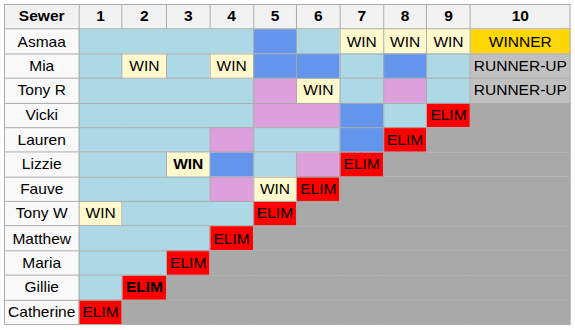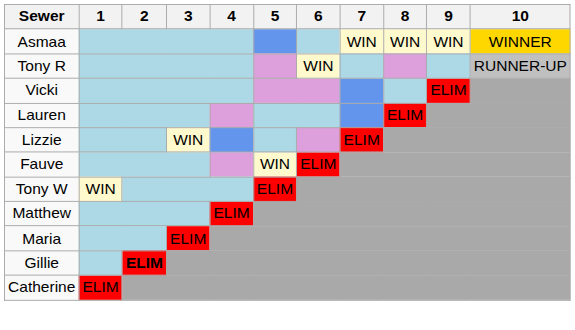 <table class="wikitable" style="text-align:center">
 <tr>
 <th>Sewer</th>
 <th>1</th>
 <th>2</th>
 <th>3</th>
 <th>4</th>
 <th>5</th>
 <th>6</th>
 <th>7</th>
 <th>8</th>
 <th>9</th>
 <th>10</th>
 </tr>
 <tr>
 <td>Asmaa</td>
 <td colspan="4" style="background:lightblue;"></td>
 <td colspan="1" style="background:cornflowerblue;"></td>
 <td colspan="1" style="background:lightblue;"></td>
 <td style="background:lemonchiffon;">WIN</td>
 <td style="background:lemonchiffon;">WIN</td>
 <td style="background:lemonchiffon;">WIN</td>
 <td style="background:gold;">WINNER</td>
-</tr>
-<tr>
-<td>Mia</td>
-<td style="background:lightblue;"></td>
-<td style="background:lemonchiffon;">WIN</td>
-<td style="background:lightblue;"></td>
-<td style="background:lemonchiffon;">WIN</td>
-<td style="background:cornflowerblue;"></td>
-<td style="background:cornflowerblue;"></td>
-<td style="background:lightblue;"></td>
-<td style="background:cornflowerblue;"></td>
-<td style="background:lightblue;"></td>
-<td style="background:silver;">RUNNER-UP</td>
 </tr>
 <tr>
 <td>Tony R</td>
 <td colspan="4" style="background:lightblue;"></td>
 <td colspan="1" style="background:plum;"></td>
 <td style="background:lemonchiffon;">WIN</td>
 <td style="background:lightblue;"></td>
 <td colspan="1" style="background:plum;"></td>
 <td style="background:lightblue;"></td>
 <td style="background:silver;">RUNNER-UP</td>
 </tr>
 <tr>
 <td>Vicki</td>
 <td colspan="4" style="background:lightblue;"></td>
 <td colspan="2" style="background:plum;"></td>
 <td style="background:cornflowerblue;"></td>
 <td style="background:lightblue;"></td>
 <td style="background:red;">ELIM</td>
 <td colspan="1" style="background:darkgrey;"></td>
 </tr>
 <tr>
 <td>Lauren</td>
 <td colspan="3" style="background:lightblue;"></td>
 <td style="background:plum;"></td>
 <td colspan="2" style="background:lightblue;"></td>
 <td colspan="1" style="background:cornflowerblue;"></td>
 <td style="background:red;">ELIM</td>
 <td colspan="2" style="background:darkgrey;"></td>
 </tr>
 <tr>
 <td>Lizzie</td>
 <td colspan="2" style="background:lightblue;"></td>
-<td style="background:lemonchiffon;"><strong>WIN</strong></td>
+<td style="background:lemonchiffon;">WIN</td>
 <td colspan="1" style="background:cornflowerblue;"></td>
 <td colspan="1" style="background:lightblue;"></td>
 <td colspan="1" style="background:plum;"></td>
 <td style="background:red;">ELIM</td>
 <td colspan="3" style="background:darkgrey;"></td>
 </tr>
 <tr>
 <td>Fauve</td>
 <td colspan="3" style="background:lightblue;"></td>
 <td colspan="1" style="background:plum;"></td>
 <td style="background:lemonchiffon;">WIN</td>
 <td style="background:red;">ELIM</td>
 <td colspan="4" style="background:darkgrey;"></td>
 </tr>
 <tr>
 <td>Tony W</td>
 <td style="background:lemonchiffon;">WIN</td>
 <td colspan="3" style="background:lightblue;"></td>
 <td style="background:red;">ELIM</td>
 <td colspan="5" style="background:darkgrey;"></td>
 </tr>
 <tr>
 <td>Matthew</td>
 <td colspan="3" style="background:lightblue;"></td>
 <td style="background:red;">ELIM</td>
 <td colspan="6" style="background:darkgrey;"></td>
 </tr>
 <tr>
 <td>Maria</td>
 <td colspan="2" style="background:lightblue;"></td>
 <td style="background:red;">ELIM</td>
 <td colspan="7" style="background:darkgrey;"></td>
 </tr>
 <tr>
 <td>Gillie</td>
 <td style="background:lightblue;"></td>
 <td style="background:red;"><strong>ELIM</strong></td>
 <td colspan="8" style="background:darkgrey;"></td>
 </tr>
 <tr>
 <td>Catherine</td>
 <td style="background:red;">ELIM</td>
 <td colspan="9" style="background:darkgrey;"></td>
 </tr>
 </table>
